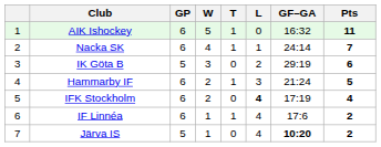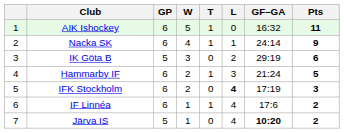 <table class="wikitable">
 <tr>
 <th width="30"></th>
 <th width="200">Club</th>
 <th width="30">GP</th>
 <th width="30">W</th>
 <th width="30">T</th>
 <th width="30">L</th>
 <th width="70">GF–GA</th>
 <th width="70">Pts</th>
 </tr>
 <tr bgcolor="#e6fae6" align="center">
 <td>1</td>
 <td><a href='#'>AIK Ishockey</a></td>
 <td>6</td>
 <td>5</td>
 <td>1</td>
 <td>0</td>
 <td>16:32</td>
 <td><strong>11</strong></td>
 </tr>
 <tr bgcolor="#FFFFFF" align="center">
 <td>2</td>
 <td><a href='#'>Nacka SK</a></td>
 <td>6</td>
 <td>4</td>
 <td>1</td>
 <td>1</td>
 <td>24:14</td>
-<td><strong>7</strong></td>
+<td><strong>9</strong></td>
 </tr>
 <tr bgcolor="#FFFFFF" align="center">
 <td>3</td>
 <td><a href='#'>IK Göta B</a></td>
 <td>5</td>
 <td>3</td>
 <td>0</td>
 <td>2</td>
 <td>29:19</td>
 <td><strong>6</strong></td>
 </tr>
 <tr bgcolor="#FFFFFF" align="center">
 <td>4</td>
 <td><a href='#'>Hammarby IF</a></td>
 <td>6</td>
 <td>2</td>
 <td>1</td>
 <td>3</td>
 <td>21:24</td>
 <td><strong>5</strong></td>
 </tr>
 <tr bgcolor="#FFFFFF" align="center">
 <td>5</td>
 <td><a href='#'>IFK Stockholm</a></td>
 <td>6</td>
 <td>2</td>
 <td>0</td>
 <td><strong>4</strong></td>
 <td>17:19</td>
-<td><strong>4</strong></td>
+<td><strong>3</strong></td>
 </tr>
 <tr bgcolor="#FFFFFF" align="center">
 <td>6</td>
 <td><a href='#'>IF Linnéa</a></td>
 <td>6</td>
 <td>1</td>
 <td>1</td>
 <td>4</td>
 <td>17:6</td>
 <td><strong>2</strong></td>
 </tr>
 <tr bgcolor="#FFFFFF" align="center">
 <td>7</td>
 <td><a href='#'>Järva IS</a></td>
 <td>5</td>
 <td>1</td>
 <td>0</td>
 <td>4</td>
 <td><strong>10:20</strong></td>
 <td><strong>2</strong></td>
 </tr>
 </table>
